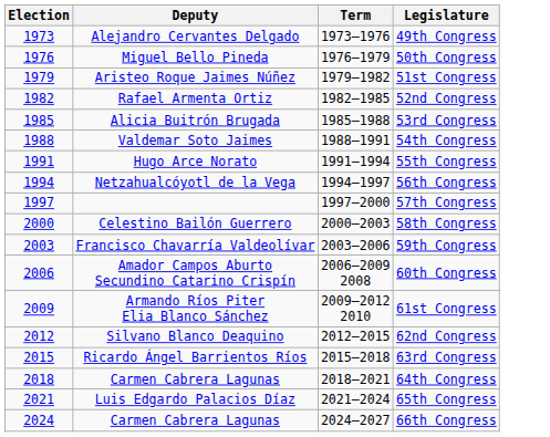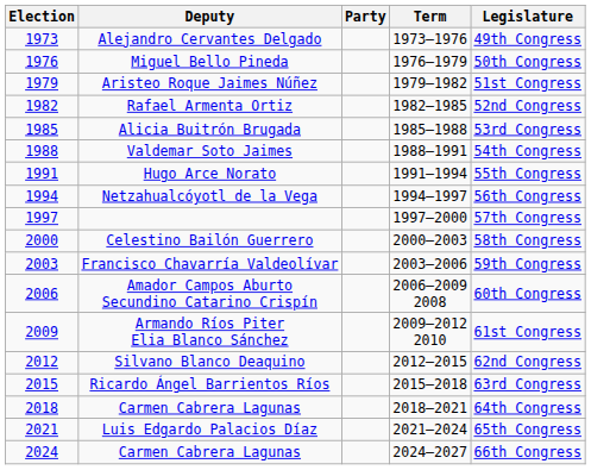 <table class="wikitable sortable" style="text-align: center">
 <tr>
 <th>Election</th>
 <th class="unsortable">Deputy</th>
+<th class="unsortable">Party</th>
 <th class="unsortable">Term</th>
 <th class="unsortable">Legislature</th>
 </tr>
 <tr>
 <td><a href='#'>1973</a></td>
 <td><a href='#'>Alejandro Cervantes Delgado</a></td>
+<td></td>
 <td>1973–1976</td>
 <td><a href='#'>49th Congress</a></td>
 </tr>
 <tr>
 <td><a href='#'>1976</a></td>
 <td><a href='#'>Miguel Bello Pineda</a></td>
+<td></td>
 <td>1976–1979</td>
 <td><a href='#'>50th Congress</a></td>
 </tr>
 <tr>
 <td><a href='#'>1979</a></td>
 <td><a href='#'>Aristeo Roque Jaimes Núñez</a></td>
+<td></td>
 <td>1979–1982</td>
 <td><a href='#'>51st Congress</a></td>
 </tr>
 <tr>
 <td><a href='#'>1982</a></td>
 <td><a href='#'>Rafael Armenta Ortiz</a></td>
+<td></td>
 <td>1982–1985</td>
 <td><a href='#'>52nd Congress</a></td>
 </tr>
 <tr>
 <td><a href='#'>1985</a></td>
 <td><a href='#'>Alicia Buitrón Brugada</a></td>
+<td></td>
 <td>1985–1988</td>
 <td><a href='#'>53rd Congress</a></td>
 </tr>
 <tr>
 <td><a href='#'>1988</a></td>
 <td><a href='#'>Valdemar Soto Jaimes</a></td>
+<td></td>
 <td>1988–1991</td>
 <td><a href='#'>54th Congress</a></td>
 </tr>
 <tr>
 <td><a href='#'>1991</a></td>
 <td><a href='#'>Hugo Arce Norato</a></td>
+<td></td>
 <td>1991–1994</td>
 <td><a href='#'>55th Congress</a></td>
 </tr>
 <tr>
 <td><a href='#'>1994</a></td>
 <td><a href='#'>Netzahualcóyotl de la Vega</a></td>
+<td></td>
 <td>1994–1997</td>
 <td><a href='#'>56th Congress</a></td>
 </tr>
 <tr>
 <td><a href='#'>1997</a></td>
+<td></td>
 <td></td>
 <td>1997–2000</td>
 <td><a href='#'>57th Congress</a></td>
 </tr>
 <tr>
 <td><a href='#'>2000</a></td>
 <td><a href='#'>Celestino Bailón Guerrero</a></td>
+<td></td>
 <td>2000–2003</td>
 <td><a href='#'>58th Congress</a></td>
 </tr>
 <tr>
 <td><a href='#'>2003</a></td>
 <td><a href='#'>Francisco Chavarría Valdeolívar</a></td>
+<td></td>
 <td>2003–2006</td>
 <td><a href='#'>59th Congress</a></td>
 </tr>
 <tr>
 <td><a href='#'>2006</a></td>
 <td><a href='#'>Amador Campos Aburto</a><br><a href='#'>Secundino Catarino Crispín</a></td>
+<td></td>
 <td>2006–2009<br>2008</td>
 <td><a href='#'>60th Congress</a></td>
 </tr>
 <tr>
 <td><a href='#'>2009</a></td>
 <td><a href='#'>Armando Ríos Piter</a><br><a href='#'>Elia Blanco Sánchez</a></td>
+<td></td>
 <td>2009–2012<br>2010</td>
 <td><a href='#'>61st Congress</a></td>
 </tr>
 <tr>
 <td><a href='#'>2012</a></td>
 <td><a href='#'>Silvano Blanco Deaquino</a></td>
+<td></td>
 <td>2012–2015</td>
 <td><a href='#'>62nd Congress</a></td>
 </tr>
 <tr>
 <td><a href='#'>2015</a></td>
 <td><a href='#'>Ricardo Ángel Barrientos Ríos</a></td>
+<td></td>
 <td>2015–2018</td>
 <td><a href='#'>63rd Congress</a></td>
 </tr>
 <tr>
 <td><a href='#'>2018</a></td>
 <td><a href='#'>Carmen Cabrera Lagunas</a></td>
+<td></td>
 <td>2018–2021</td>
 <td><a href='#'>64th Congress</a></td>
 </tr>
 <tr>
 <td><a href='#'>2021</a></td>
 <td><a href='#'>Luis Edgardo Palacios Díaz</a></td>
+<td></td>
 <td>2021–2024</td>
 <td><a href='#'>65th Congress</a></td>
 </tr>
 <tr>
 <td><a href='#'>2024</a></td>
 <td><a href='#'>Carmen Cabrera Lagunas</a></td>
+<td></td>
 <td>2024–2027</td>
 <td><a href='#'>66th Congress</a></td>
 </tr>
 </table>
